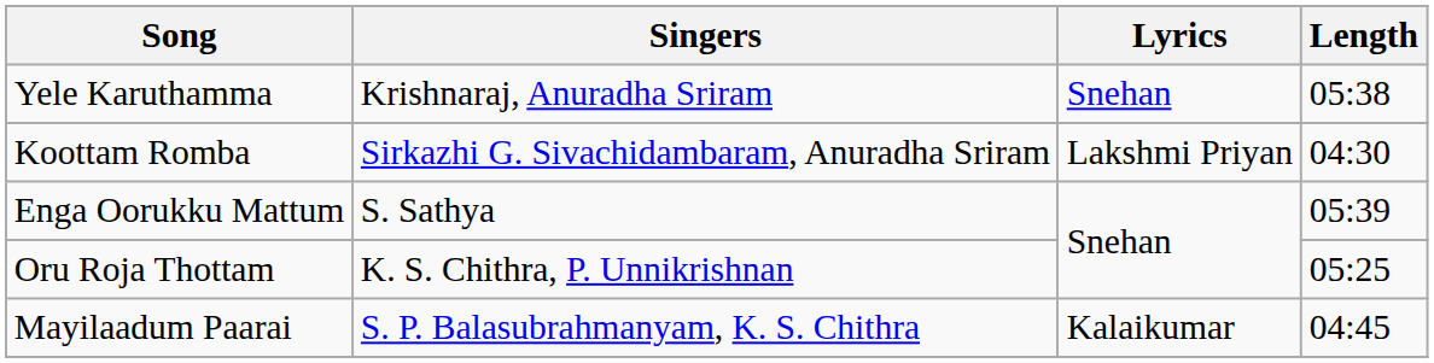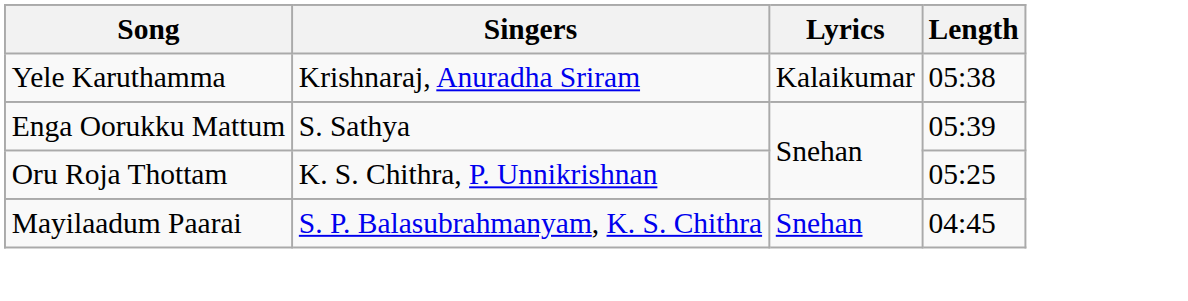 <table class="wikitable" style="font-size: 95%;">
 <tr>
 <th>Song</th>
 <th>Singers</th>
 <th>Lyrics</th>
 <th>Length</th>
 </tr>
 <tr>
 <td>Yele Karuthamma</td>
 <td>Krishnaraj, <a href='#'>Anuradha Sriram</a></td>
-<td><a href='#'>Snehan</a></td>
+<td>Kalaikumar</td>
 <td>05:38</td>
-</tr>
-<tr>
-<td>Koottam Romba</td>
-<td><a href='#'>Sirkazhi G. Sivachidambaram</a>, Anuradha Sriram</td>
-<td>Lakshmi Priyan</td>
-<td>04:30</td>
 </tr>
 <tr>
 <td>Enga Oorukku Mattum</td>
 <td>S. Sathya</td>
 <td rowspan=2>Snehan</td>
 <td>05:39</td>
 </tr>
 <tr>
 <td>Oru Roja Thottam</td>
 <td>K. S. Chithra, <a href='#'>P. Unnikrishnan</a></td>
 <td>05:25</td>
 </tr>
 <tr>
 <td>Mayilaadum Paarai</td>
 <td><a href='#'>S. P. Balasubrahmanyam</a>, <a href='#'>K. S. Chithra</a></td>
-<td>Kalaikumar</td>
+<td><a href='#'>Snehan</a></td>
 <td>04:45</td>
 </tr>
 </table>
